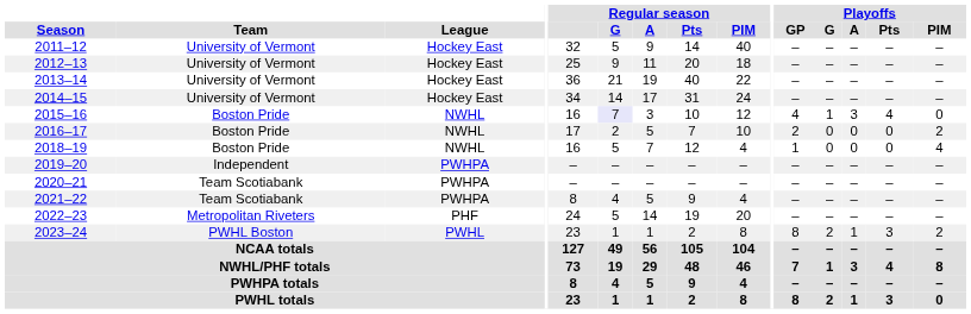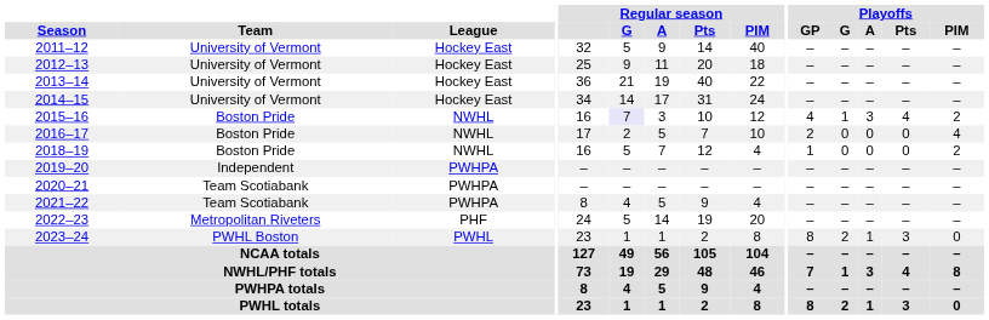 <table border="0" cellpadding="1" cellspacing="0" style="text-align:center; width:90%">
 <tr bgcolor="#e0e0e0">
 <th colspan="3" style="background: #fff;"></th>
 <th rowspan="99" style="background: #fff;"></th>
 <th colspan="5"><a href='#'>Regular season</a></th>
 <th rowspan="99" style="background: #fff;"></th>
 <th colspan="5"><a href='#'>Playoffs</a></th>
 </tr>
 <tr bgcolor="#e0e0e0">
 <th><a href='#'>Season</a></th>
 <th>Team</th>
 <th>League</th>
 <th></th>
 <th><a href='#'>G</a></th>
 <th><a href='#'>A</a></th>
 <th><a href='#'>Pts</a></th>
 <th><a href='#'>PIM</a></th>
 <th>GP</th>
 <th>G</th>
 <th>A</th>
 <th>Pts</th>
 <th>PIM</th>
 </tr>
 <tr>
 <td><a href='#'>2011–12</a></td>
 <td><a href='#'>University of Vermont</a></td>
 <td><a href='#'>Hockey East</a></td>
 <td>32</td>
 <td>5</td>
 <td>9</td>
 <td>14</td>
 <td>40</td>
 <td>–</td>
 <td>–</td>
 <td>–</td>
 <td>–</td>
 <td>–</td>
 </tr>
 <tr style="background: #f0f0f0;">
 <td><a href='#'>2012–13</a></td>
 <td>University of Vermont</td>
 <td>Hockey East</td>
 <td>25</td>
 <td>9</td>
 <td>11</td>
 <td>20</td>
 <td>18</td>
 <td>–</td>
 <td>–</td>
 <td>–</td>
 <td>–</td>
 <td>–</td>
 </tr>
 <tr>
 <td><a href='#'>2013–14</a></td>
 <td>University of Vermont</td>
 <td>Hockey East</td>
 <td>36</td>
 <td>21</td>
 <td>19</td>
 <td>40</td>
 <td>22</td>
 <td>–</td>
 <td>–</td>
 <td>–</td>
 <td>–</td>
 <td>–</td>
 </tr>
 <tr style="background: #f0f0f0;">
 <td><a href='#'>2014–15</a></td>
 <td>University of Vermont</td>
 <td>Hockey East</td>
 <td>34</td>
 <td>14</td>
 <td>17</td>
 <td>31</td>
 <td>24</td>
 <td>–</td>
 <td>–</td>
 <td>–</td>
 <td>–</td>
 <td>–</td>
 </tr>
 <tr>
 <td><a href='#'>2015–16</a></td>
 <td><a href='#'>Boston Pride</a></td>
 <td><a href='#'>NWHL</a></td>
 <td>16</td>
 <td style="background: lavender;">7</td>
 <td>3</td>
 <td>10</td>
 <td>12</td>
 <td>4</td>
 <td>1</td>
 <td>3</td>
 <td>4</td>
-<td>0<br></td>
+<td>2</td>
 </tr>
 <tr style="background: #f0f0f0;">
 <td><a href='#'>2016–17</a></td>
 <td>Boston Pride</td>
 <td>NWHL</td>
 <td>17</td>
 <td>2</td>
 <td>5</td>
 <td>7</td>
 <td>10</td>
 <td>2</td>
 <td>0</td>
 <td>0</td>
 <td>0</td>
-<td>2</td>
+<td>4</td>
 </tr>
 <tr>
 <td><a href='#'>2018–19</a></td>
 <td>Boston Pride</td>
 <td>NWHL</td>
 <td>16</td>
 <td>5</td>
 <td>7</td>
 <td>12</td>
 <td>4</td>
 <td>1</td>
 <td>0</td>
 <td>0</td>
 <td>0</td>
-<td>4</td>
+<td>2</td>
 </tr>
 <tr style="background: #f0f0f0;">
 <td><a href='#'>2019–20</a></td>
 <td>Independent</td>
 <td><a href='#'>PWHPA</a></td>
 <td>–</td>
 <td>–</td>
 <td>–</td>
 <td>–</td>
 <td>–</td>
 <td>–</td>
 <td>–</td>
 <td>–</td>
 <td>–</td>
 <td>–</td>
 </tr>
 <tr>
 <td><a href='#'>2020–21</a></td>
 <td>Team Scotiabank</td>
 <td>PWHPA</td>
 <td>–</td>
 <td>–</td>
 <td>–</td>
 <td>–</td>
 <td>–</td>
 <td>–</td>
 <td>–</td>
 <td>–</td>
 <td>–</td>
 <td>–</td>
 </tr>
 <tr style="background: #f0f0f0;">
 <td><a href='#'>2021–22</a></td>
 <td>Team Scotiabank</td>
 <td>PWHPA</td>
 <td>8</td>
 <td>4</td>
 <td>5</td>
 <td>9</td>
 <td>4</td>
 <td>–</td>
 <td>–</td>
 <td>–</td>
 <td>–</td>
 <td>–</td>
 </tr>
 <tr>
 <td><a href='#'>2022–23</a></td>
 <td><a href='#'>Metropolitan Riveters</a></td>
 <td>PHF</td>
 <td>24</td>
 <td>5</td>
 <td>14</td>
 <td>19</td>
 <td>20</td>
 <td>–</td>
 <td>–</td>
 <td>–</td>
 <td>–</td>
 <td>–</td>
 </tr>
 <tr style="background: #f0f0f0;">
 <td><a href='#'>2023–24</a></td>
 <td><a href='#'>PWHL Boston</a></td>
 <td><a href='#'>PWHL</a></td>
 <td>23</td>
 <td>1</td>
 <td>1</td>
 <td>2</td>
 <td>8</td>
 <td>8</td>
 <td>2</td>
 <td>1</td>
 <td>3</td>
-<td>2</td>
+<td>0<br></td>
 </tr>
 <tr style="background: #e0e0e0;">
 <th colspan="3">NCAA totals</th>
 <th>127</th>
 <th>49</th>
 <th>56</th>
 <th>105</th>
 <th>104</th>
 <th>–</th>
 <th>–</th>
 <th>–</th>
 <th>–</th>
 <th>–</th>
 </tr>
 <tr style="background: #e0e0e0;">
 <th colspan="3">NWHL/PHF totals</th>
 <th>73</th>
 <th>19</th>
 <th>29</th>
 <th>48</th>
 <th>46</th>
 <th>7</th>
 <th>1</th>
 <th>3</th>
 <th>4</th>
 <th>8</th>
 </tr>
 <tr style="background: #e0e0e0;">
 <th colspan="3">PWHPA totals</th>
 <th>8</th>
 <th>4</th>
 <th>5</th>
 <th>9</th>
 <th>4</th>
 <th>–</th>
 <th>–</th>
 <th>–</th>
 <th>–</th>
 <th>–</th>
 </tr>
 <tr style="background: #e0e0e0;">
 <th colspan="3">PWHL totals</th>
 <th>23</th>
 <th>1</th>
 <th>1</th>
 <th>2</th>
 <th>8</th>
 <th>8</th>
 <th>2</th>
 <th>1</th>
 <th>3</th>
 <th>0</th>
 </tr>
 </table>
